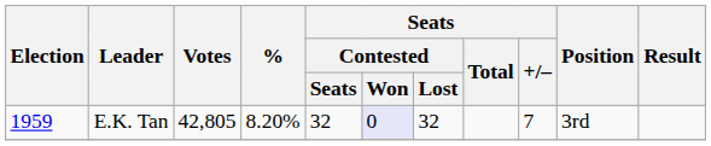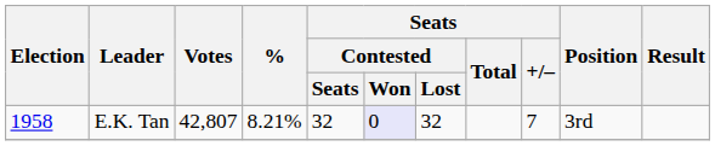 <table class="wikitable style="text-align: center;">
 <tr>
 <th rowspan=3>Election</th>
 <th rowspan=3>Leader</th>
 <th rowspan=3>Votes</th>
 <th rowspan=3>%</th>
 <th colspan=5>Seats</th>
 <th rowspan=3>Position</th>
 <th rowspan=3>Result</th>
 </tr>
 <tr>
 <th colspan=3>Contested</th>
 <th rowspan=2>Total</th>
 <th rowspan=2>+/–</th>
 </tr>
 <tr>
 <th>Seats</th>
 <th>Won</th>
 <th>Lost</th>
 </tr>
 <tr>
-<td><a href='#'>1959</a></td>
+<td><a href='#'>1958</a></td>
 <td>E.K. Tan</td>
-<td>42,805</td>
-<td>8.20%</td>
+<td>42,807</td>
+<td>8.21%</td>
 <td>32</td>
 <td style="background: lavender;">0</td>
 <td>32</td>
 <td></td>
 <td> 7</td>
 <td>3rd</td>
 <td></td>
 </tr>
 <tr>
 </tr>
 </table>
